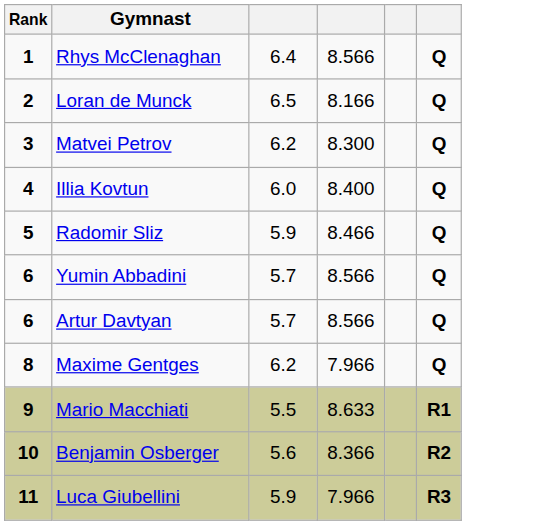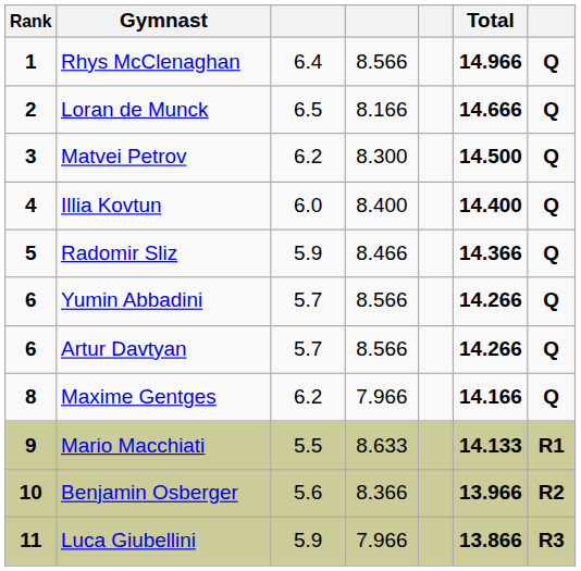 <table style="text-align:center;" class="wikitable sortable">
 <tr>
 <th scope="col" style="width:15px;"><small>Rank</small></th>
 <th scope="col" style="width:160px;">Gymnast</th>
 <th scope="col" style="width:50px;"><small></small></th>
 <th scope="col" style="width:50px;"><small></small></th>
 <th scope="col" style="width:20px;"><small></small></th>
+<th scope="col" style="width:50px;">Total</th>
 <th scope="col" style="width:30px;"><small></small></th>
 </tr>
 <tr>
 <td scope="row" style="text-align:center"><strong>1</strong></td>
 <td style="height:30px; text-align:left;"> <a href='#'>Rhys McClenaghan</a></td>
 <td>6.4</td>
 <td>8.566</td>
 <td></td>
+<td><strong>14.966</strong></td>
 <td><strong>Q</strong></td>
 </tr>
 <tr>
 <td scope="row" style="text-align:center"><strong>2</strong></td>
 <td style="height:30px; text-align:left;"> <a href='#'>Loran de Munck</a></td>
 <td>6.5</td>
 <td>8.166</td>
 <td></td>
+<td><strong>14.666</strong></td>
 <td><strong>Q</strong></td>
 </tr>
 <tr>
 <td scope="row" style="text-align:center"><strong>3</strong></td>
 <td style="height:30px; text-align:left;"> <a href='#'>Matvei Petrov</a></td>
 <td>6.2</td>
 <td>8.300</td>
 <td></td>
+<td><strong>14.500</strong></td>
 <td><strong>Q</strong></td>
 </tr>
 <tr>
 <td scope="row" style="text-align:center"><strong>4</strong></td>
 <td style="height:30px; text-align:left;"> <a href='#'>Illia Kovtun</a></td>
 <td>6.0</td>
 <td>8.400</td>
 <td></td>
+<td><strong>14.400</strong></td>
 <td><strong>Q</strong></td>
 </tr>
 <tr>
 <td scope="row" style="text-align:center"><strong>5</strong></td>
 <td style="height:30px; text-align:left;"> <a href='#'>Radomir Sliz</a></td>
 <td>5.9</td>
 <td>8.466</td>
 <td></td>
+<td><strong>14.366</strong></td>
 <td><strong>Q</strong></td>
 </tr>
 <tr>
 <td scope="row" style="text-align:center"><strong>6</strong></td>
 <td style="height:30px; text-align:left;"> <a href='#'>Yumin Abbadini</a></td>
 <td>5.7</td>
 <td>8.566</td>
 <td></td>
+<td><strong>14.266</strong></td>
 <td><strong>Q</strong></td>
 </tr>
 <tr>
 <td scope="row" style="text-align:center"><strong>6</strong></td>
 <td style="height:30px; text-align:left;"> <a href='#'>Artur Davtyan</a></td>
 <td>5.7</td>
 <td>8.566</td>
 <td></td>
+<td><strong>14.266</strong></td>
 <td><strong>Q</strong></td>
 </tr>
 <tr>
 <td scope="row" style="text-align:center"><strong>8</strong></td>
 <td style="height:30px; text-align:left;"> <a href='#'>Maxime Gentges</a></td>
 <td>6.2</td>
 <td>7.966</td>
 <td></td>
+<td><strong>14.166</strong></td>
 <td><strong>Q</strong></td>
 </tr>
 <tr style="background:#cccc99;">
 <td scope="row" style="text-align:center"><strong>9</strong></td>
 <td style="height:30px; text-align:left;"> <a href='#'>Mario Macchiati</a></td>
 <td>5.5</td>
 <td>8.633</td>
 <td></td>
+<td><strong>14.133</strong></td>
 <td><strong>R1</strong></td>
 </tr>
 <tr style="background:#cccc99;">
 <td scope="row" style="text-align:center"><strong>10</strong></td>
 <td style="height:30px; text-align:left;"> <a href='#'>Benjamin Osberger</a></td>
 <td>5.6</td>
 <td>8.366</td>
 <td></td>
+<td><strong>13.966</strong></td>
 <td><strong>R2</strong></td>
 </tr>
 <tr style="background:#cccc99;">
 <td scope="row" style="text-align:center"><strong>11</strong></td>
 <td style="height:30px; text-align:left;"> <a href='#'>Luca Giubellini</a></td>
 <td>5.9</td>
 <td>7.966</td>
 <td></td>
+<td><strong>13.866</strong></td>
 <td><strong>R3</strong></td>
 </tr>
 </table>
